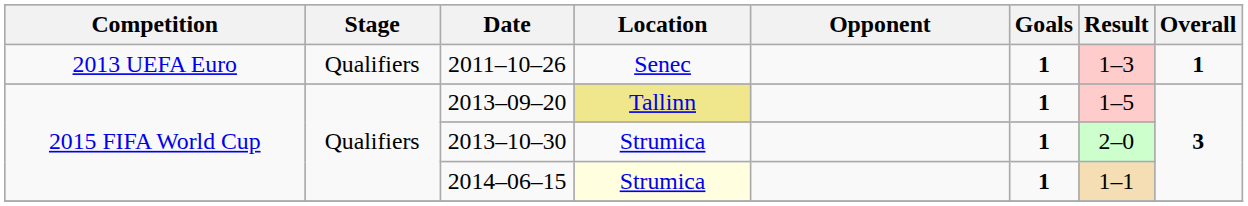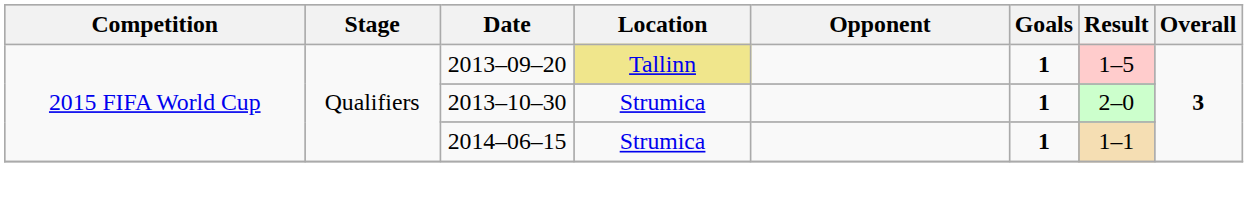 <table class="wikitable" style="font-size:90%">
 <tr>
 <th width=175px>Competition</th>
 <th width=75px>Stage</th>
 <th width=75px>Date</th>
 <th width=100px>Location</th>
 <th width=150px>Opponent</th>
 <th width=25px>Goals</th>
 <th width=25>Result</th>
 <th width=25px>Overall</th>
-</tr>
-<tr align=center>
-<td><a href='#'>2013 UEFA Euro</a></td>
-<td>Qualifiers</td>
-<td>2011–10–26</td>
-<td><a href='#'>Senec</a></td>
-<td align=left></td>
-<td><strong>1</strong></td>
-<td bgcolor=#FFCCCC>1–3</td>
-<td><strong>1</strong></td>
 </tr>
 <tr align=center>
 <td rowspan=3><a href='#'>2015 FIFA World Cup</a></td>
 <td rowspan=3>Qualifiers</td>
 <td>2013–09–20</td>
 <td style="background: khaki;"><a href='#'>Tallinn</a></td>
 <td align=left></td>
 <td><strong>1</strong></td>
 <td bgcolor=#FFCCCC>1–5</td>
 <td rowspan=3><strong>3</strong></td>
 </tr>
 <tr align=center>
 <td>2013–10–30</td>
 <td><a href='#'>Strumica</a></td>
 <td align=left></td>
 <td><strong>1</strong></td>
 <td bgcolor=#CCFFCC>2–0</td>
 </tr>
 <tr align=center>
 <td>2014–06–15</td>
-<td style="background: lightyellow;"><a href='#'>Strumica</a></td>
+<td><a href='#'>Strumica</a></td>
 <td align=left></td>
 <td><strong>1</strong></td>
 <td bgcolor=#F5DEB3>1–1</td>
 </tr>
 <tr align=center>
 </tr>
 </table>
